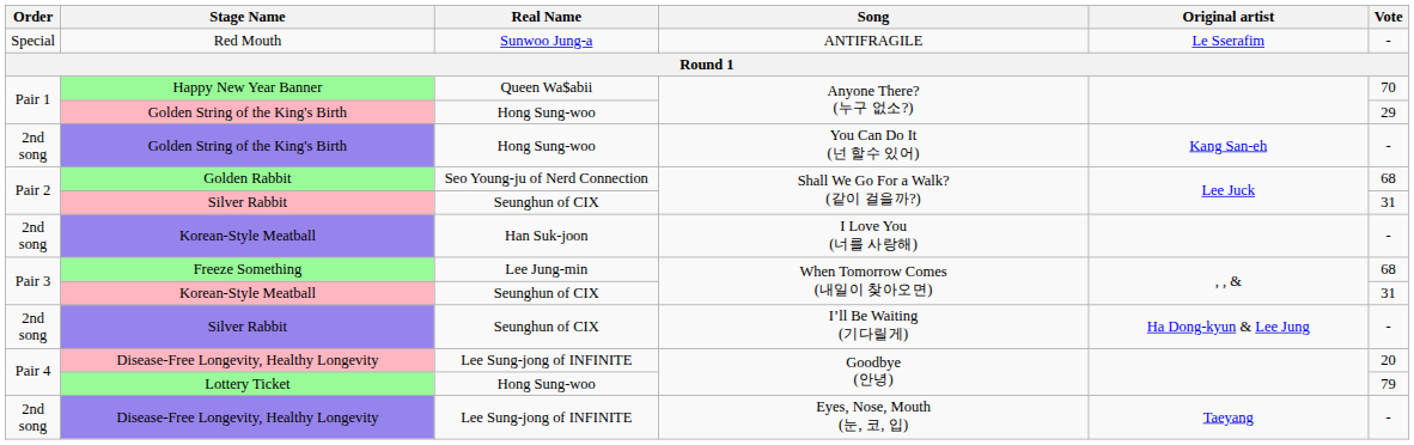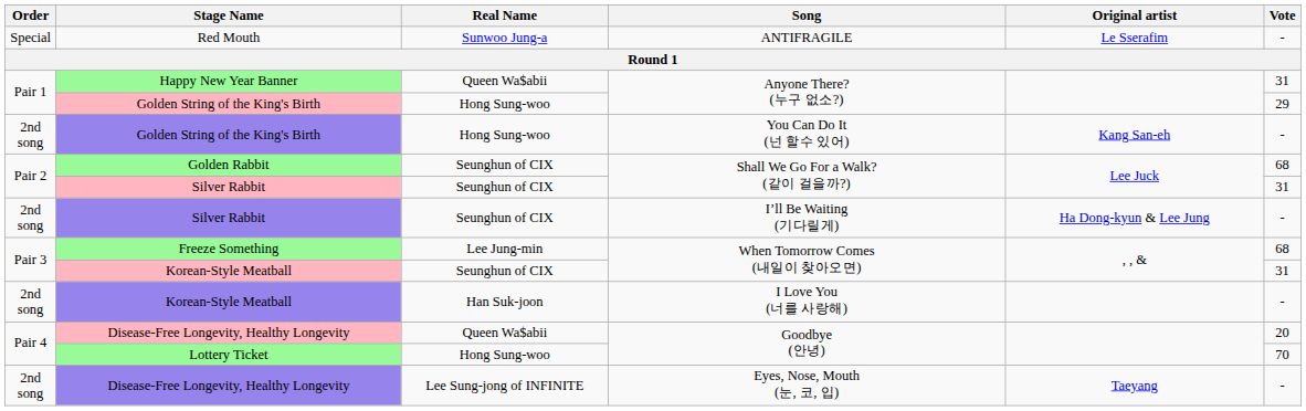 <table class="wikitable" style="text-align:center; width:95%;">
 <tr>
 <th style="width:1%;">Order</th>
 <th style="width:20%;">Stage Name</th>
 <th style="width:12%;">Real Name</th>
 <th style="width:23%;">Song</th>
 <th style="width:15%;">Original artist</th>
 <th style="width:1%;">Vote</th>
 </tr>
 <tr>
 <td>Special</td>
 <td>Red Mouth</td>
 <td><a href='#'>Sunwoo Jung-a</a></td>
 <td>ANTIFRAGILE</td>
 <td><a href='#'>Le Sserafim</a></td>
 <td>-</td>
 </tr>
 <tr>
 <th colspan=6>Round 1</th>
 </tr>
 <tr>
 <td rowspan=2>Pair 1</td>
 <td bgcolor="palegreen">Happy New Year Banner</td>
 <td>Queen Wa$abii</td>
 <td rowspan=2>Anyone There?<br>(누구 없소?)</td>
 <td rowspan=2></td>
-<td>70</td>
+<td>31</td>
 </tr>
 <tr>
 <td bgcolor="lightpink">Golden String of the King's Birth</td>
 <td>Hong Sung-woo</td>
 <td>29</td>
 </tr>
 <tr>
 <td>2nd song</td>
 <td bgcolor="#9683EC">Golden String of the King's Birth</td>
 <td>Hong Sung-woo</td>
 <td>You Can Do It<br>(넌 할수 있어)</td>
 <td><a href='#'>Kang San-eh</a></td>
 <td>-</td>
 </tr>
 <tr>
 <td rowspan=2>Pair 2</td>
 <td bgcolor="palegreen">Golden Rabbit</td>
-<td>Seo Young-ju of Nerd Connection</td>
+<td>Seunghun of CIX</td>
 <td rowspan=2>Shall We Go For a Walk?<br>(같이 걸을까?)</td>
 <td rowspan=2><a href='#'>Lee Juck</a></td>
 <td>68</td>
 </tr>
 <tr>
 <td bgcolor="lightpink">Silver Rabbit</td>
 <td>Seunghun of CIX</td>
 <td>31</td>
 </tr>
 <tr>
 <td>2nd song</td>
-<td bgcolor="#9683EC">Korean-Style Meatball</td>
-<td>Han Suk-joon</td>
-<td>I Love You<br>(너를 사랑해)</td>
-<td></td>
+<td bgcolor="#9683EC">Silver Rabbit</td>
+<td>Seunghun of CIX</td>
+<td>I’ll Be Waiting<br>(기다릴게)</td>
+<td><a href='#'>Ha Dong-kyun</a> & <a href='#'>Lee Jung</a></td>
 <td>-</td>
 </tr>
 <tr>
 <td rowspan=2>Pair 3</td>
 <td bgcolor="palegreen">Freeze Something</td>
 <td>Lee Jung-min</td>
 <td rowspan=2>When Tomorrow Comes<br>(내일이 찾아오면)</td>
 <td rowspan=2>, , & </td>
 <td>68</td>
 </tr>
 <tr>
 <td bgcolor="lightpink">Korean-Style Meatball</td>
 <td>Seunghun of CIX</td>
 <td>31</td>
 </tr>
 <tr>
 <td>2nd song</td>
-<td bgcolor="#9683EC">Silver Rabbit</td>
-<td>Seunghun of CIX</td>
-<td>I’ll Be Waiting<br>(기다릴게)</td>
-<td><a href='#'>Ha Dong-kyun</a> & <a href='#'>Lee Jung</a></td>
+<td bgcolor="#9683EC">Korean-Style Meatball</td>
+<td>Han Suk-joon</td>
+<td>I Love You<br>(너를 사랑해)</td>
+<td></td>
 <td>-</td>
 </tr>
 <tr>
 <td rowspan=2>Pair 4</td>
 <td bgcolor="lightpink">Disease-Free Longevity, Healthy Longevity</td>
-<td>Lee Sung-jong of INFINITE</td>
+<td>Queen Wa$abii</td>
 <td rowspan=2>Goodbye<br>(안녕)</td>
 <td rowspan=2></td>
 <td>20</td>
 </tr>
 <tr>
 <td bgcolor="palegreen">Lottery Ticket</td>
 <td>Hong Sung-woo</td>
-<td>79</td>
+<td>70</td>
 </tr>
 <tr>
 <td>2nd song</td>
 <td bgcolor="#9683EC">Disease-Free Longevity, Healthy Longevity</td>
 <td>Lee Sung-jong of INFINITE</td>
 <td>Eyes, Nose, Mouth<br>(눈, 코, 입)</td>
 <td><a href='#'>Taeyang</a></td>
 <td>-</td>
 </tr>
 </table>
